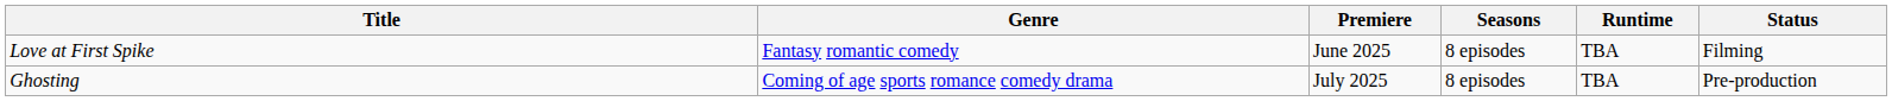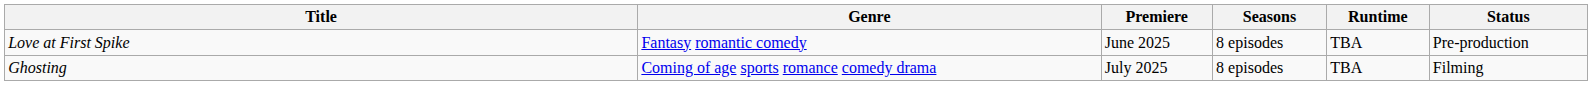 <table class="wikitable sortable" style="width:100%;">
 <tr>
 <th scope="col" style="width:40%;">Title</th>
 <th>Genre</th>
 <th>Premiere</th>
 <th>Seasons</th>
 <th>Runtime</th>
 <th>Status</th>
 </tr>
 <tr>
 <td><em>Love at First Spike</em></td>
 <td><a href='#'>Fantasy</a> <a href='#'>romantic comedy</a></td>
 <td>June 2025</td>
 <td>8 episodes</td>
 <td>TBA</td>
-<td>Filming</td>
+<td>Pre-production</td>
 </tr>
 <tr>
 <td><em>Ghosting</em></td>
 <td><a href='#'>Coming of age</a>  <a href='#'>sports</a> <a href='#'>romance</a> <a href='#'>comedy drama</a></td>
 <td>July 2025</td>
 <td>8 episodes</td>
 <td>TBA</td>
-<td>Pre-production</td>
+<td>Filming</td>
 </tr>
 </table>
